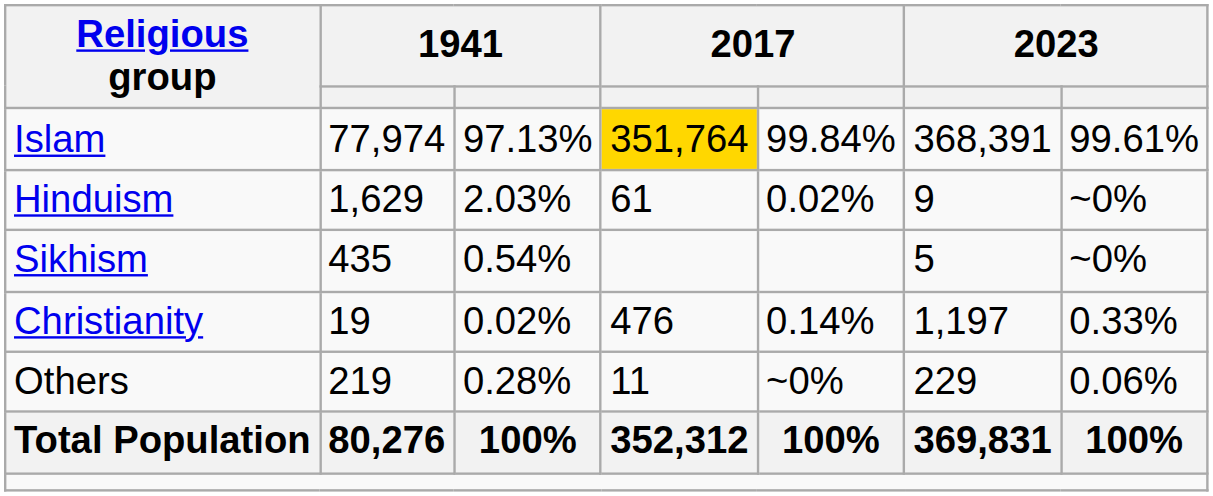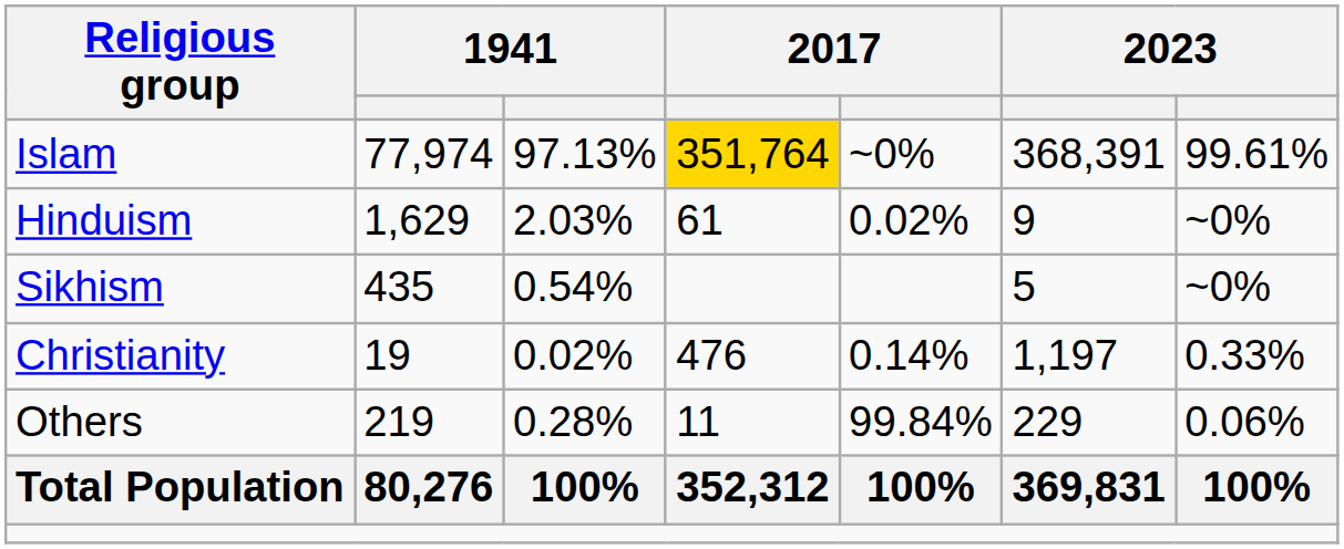 <table class="wikitable sortable">
 <tr>
 <th rowspan="2"><a href='#'>Religious</a><br>group</th>
 <th colspan="2">1941</th>
 <th colspan="2">2017</th>
 <th colspan="2">2023</th>
 </tr>
 <tr>
 <th><a href='#'></a></th>
 <th></th>
 <th></th>
 <th></th>
 <th></th>
 <th></th>
 </tr>
 <tr>
 <td><a href='#'>Islam</a> </td>
 <td>77,974</td>
 <td>97.13%</td>
 <td style="background: gold;">351,764</td>
-<td>99.84%</td>
+<td>~0%</td>
 <td>368,391</td>
 <td>99.61%</td>
 </tr>
 <tr>
 <td><a href='#'>Hinduism</a> </td>
 <td>1,629</td>
 <td>2.03%</td>
 <td>61</td>
 <td>0.02%</td>
 <td>9</td>
 <td>~0%</td>
 </tr>
 <tr>
 <td><a href='#'>Sikhism</a> </td>
 <td>435</td>
 <td>0.54%</td>
 <td></td>
 <td></td>
 <td>5</td>
 <td>~0%</td>
 </tr>
 <tr>
 <td><a href='#'>Christianity</a> </td>
 <td>19</td>
 <td>0.02%</td>
 <td>476</td>
 <td>0.14%</td>
 <td>1,197</td>
 <td>0.33%</td>
 </tr>
 <tr>
 <td>Others</td>
 <td>219</td>
 <td>0.28%</td>
 <td>11</td>
-<td>~0%</td>
+<td>99.84%</td>
 <td>229</td>
 <td>0.06%</td>
 </tr>
 <tr>
 <th>Total Population</th>
 <th>80,276</th>
 <th>100%</th>
 <th>352,312</th>
 <th>100%</th>
 <th>369,831</th>
 <th>100%</th>
 </tr>
 <tr class="sortbottom">
 <td colspan="7"></td>
 </tr>
 </table>
